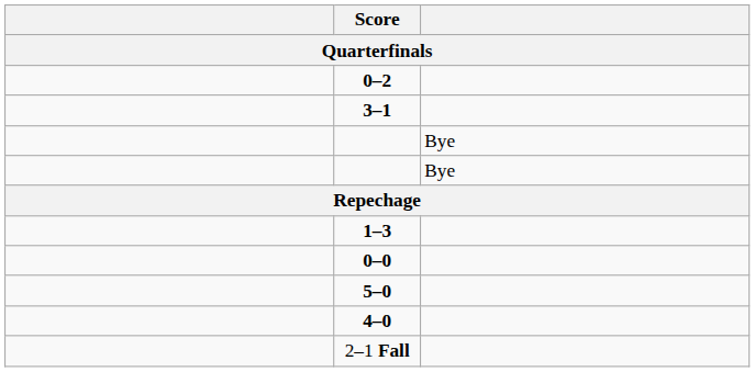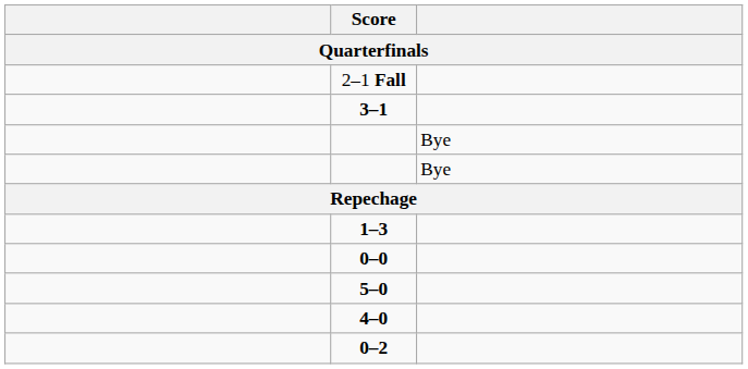 <table class="wikitable" style="text-align: left;">
 <tr>
 <th align="right" width="270"></th>
 <th width="65">Score</th>
 <th align="left" width="270"></th>
 </tr>
 <tr>
 <th colspan="3">Quarterfinals</th>
 </tr>
 <tr>
+<td><strong></strong></td>
+<td align=center>2–1 <strong>Fall</strong></td>
 <td></td>
-<td align=center><strong>0–2</strong></td>
-<td><strong></strong></td>
 </tr>
 <tr>
 <td><strong></strong></td>
 <td align=center><strong>3–1</strong></td>
 <td></td>
 </tr>
 <tr>
 <td><strong></strong></td>
 <td></td>
 <td>Bye</td>
 </tr>
 <tr>
 <td><strong></strong></td>
 <td></td>
 <td>Bye</td>
 </tr>
 <tr>
 <th colspan="3">Repechage</th>
 </tr>
 <tr>
 <td></td>
 <td align=center><strong>1–3</strong></td>
 <td><strong></strong></td>
 </tr>
 <tr>
 <td><strong></strong></td>
 <td align=center><strong>0–0</strong></td>
 <td></td>
 </tr>
 <tr>
 <td><strong></strong></td>
 <td align=center><strong>5–0</strong></td>
 <td></td>
 </tr>
 <tr>
 <td><strong></strong></td>
 <td align=center><strong>4–0</strong></td>
 <td></td>
 </tr>
 <tr>
+<td></td>
+<td align=center><strong>0–2</strong></td>
 <td><strong></strong></td>
-<td align=center>2–1 <strong>Fall</strong></td>
-<td></td>
 </tr>
 </table>
